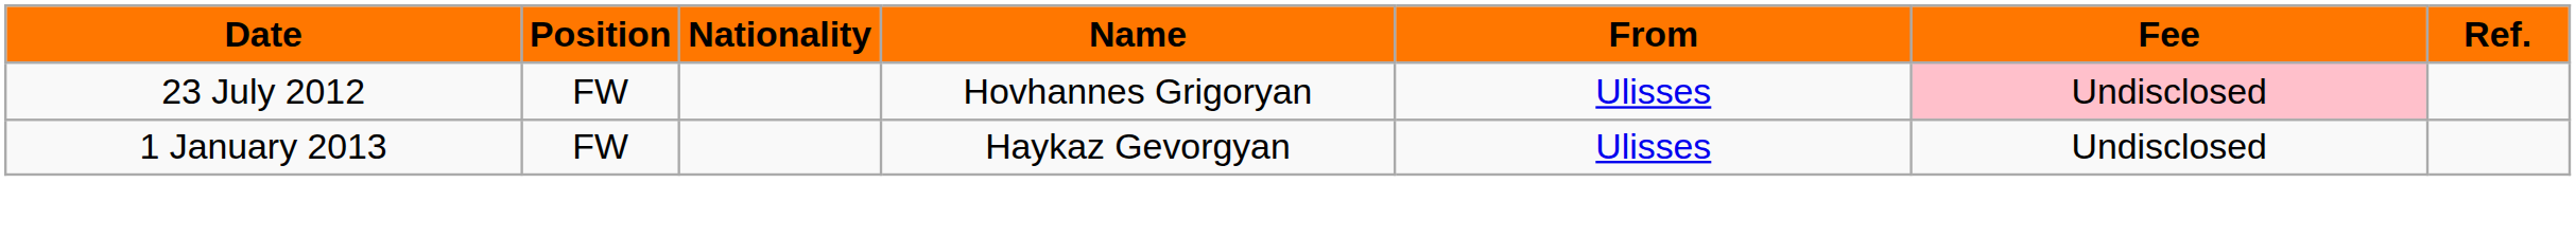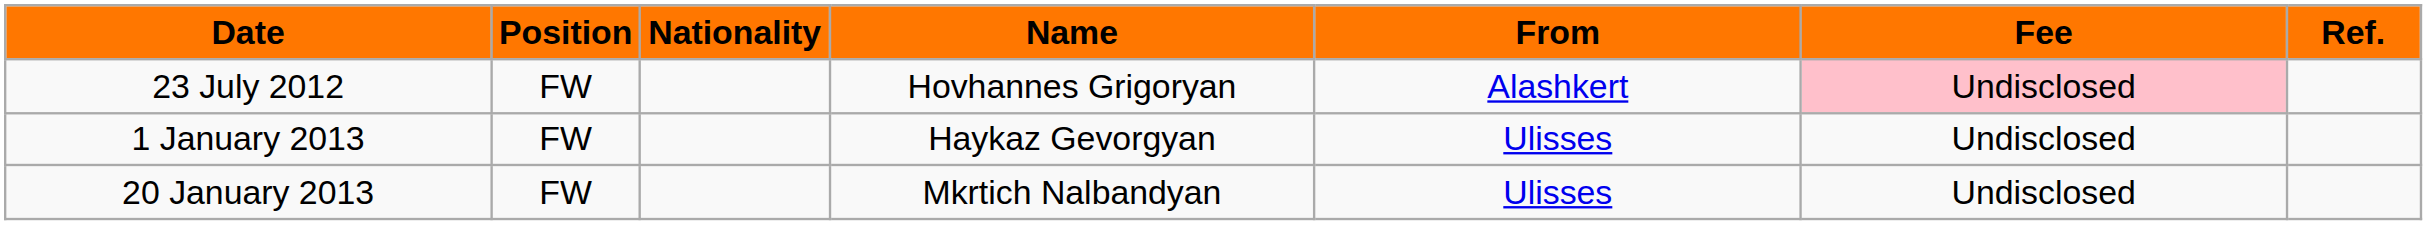 <table class="wikitable"  style="text-align:center; font-size:90%; ">
 <tr>
 <th style="background:#FF7700; color:#000000; width:200px;">Date</th>
 <th style="background:#FF7700; color:#000000; width:50px;">Position</th>
 <th style="background:#FF7700; color:#000000; width:50px;">Nationality</th>
 <th style="background:#FF7700; color:#000000; width:200px;">Name</th>
 <th style="background:#FF7700; color:#000000; width:200px;">From</th>
 <th style="background:#FF7700; color:#000000; width:200px;">Fee</th>
 <th style="background:#FF7700; color:#000000; width:50px;">Ref.</th>
 </tr>
 <tr>
 <td>23 July 2012</td>
 <td>FW</td>
 <td></td>
 <td>Hovhannes Grigoryan</td>
-<td><a href='#'>Ulisses</a></td>
+<td><a href='#'>Alashkert</a></td>
 <td style="background: pink;">Undisclosed</td>
 <td></td>
 </tr>
 <tr>
 <td>1 January 2013</td>
 <td>FW</td>
 <td></td>
 <td>Haykaz Gevorgyan</td>
 <td><a href='#'>Ulisses</a></td>
 <td>Undisclosed</td>
 <td></td>
 </tr>
+<tr>
+<td>20 January 2013</td>
+<td>FW</td>
+<td></td>
+<td>Mkrtich Nalbandyan</td>
+<td><a href='#'>Ulisses</a></td>
+<td>Undisclosed</td>
+<td></td>
+</tr>
 </table>
